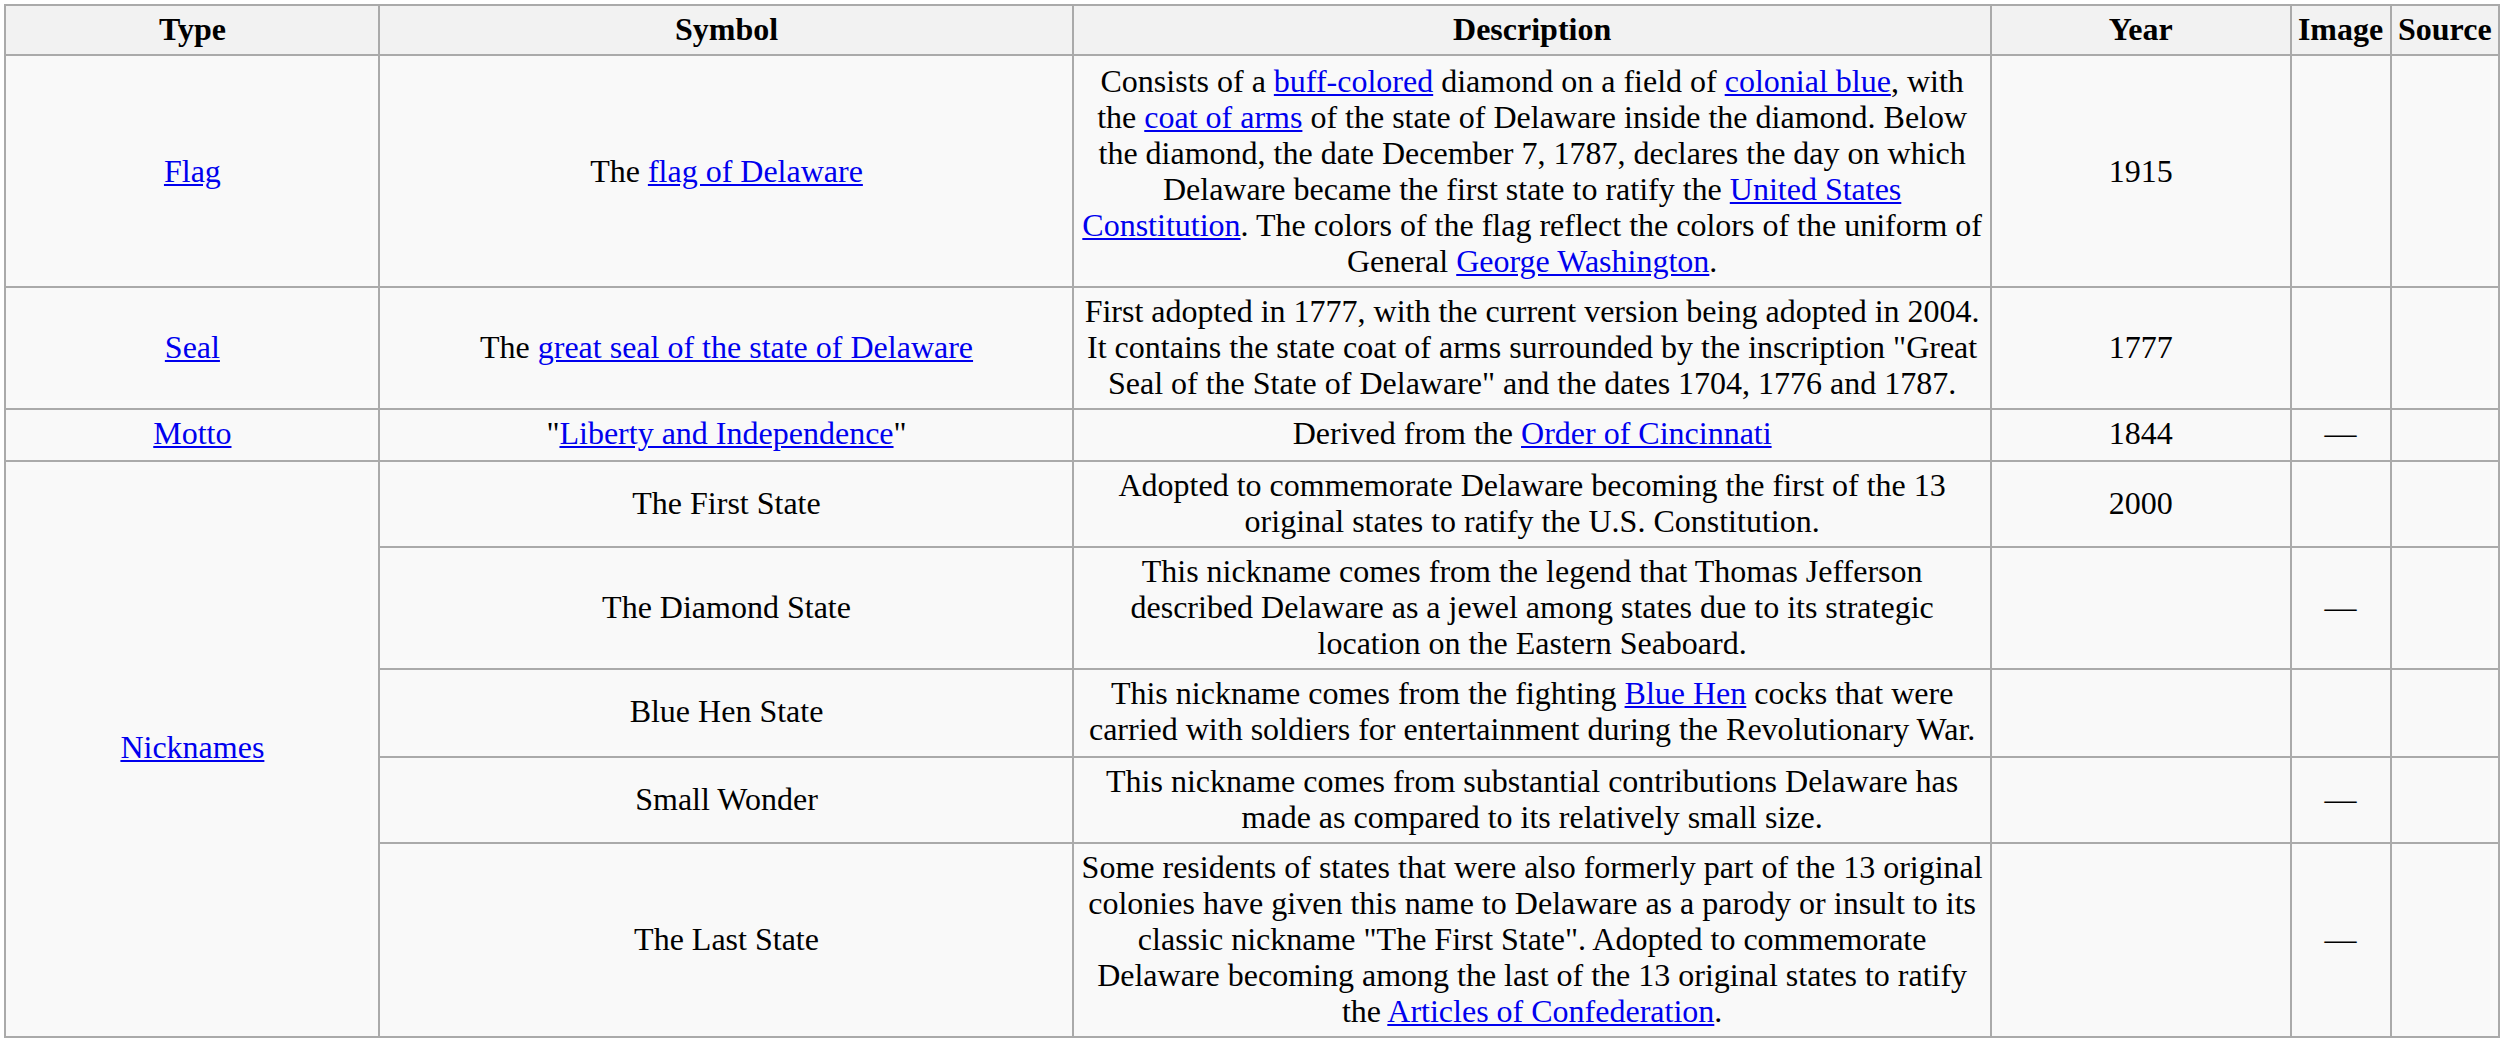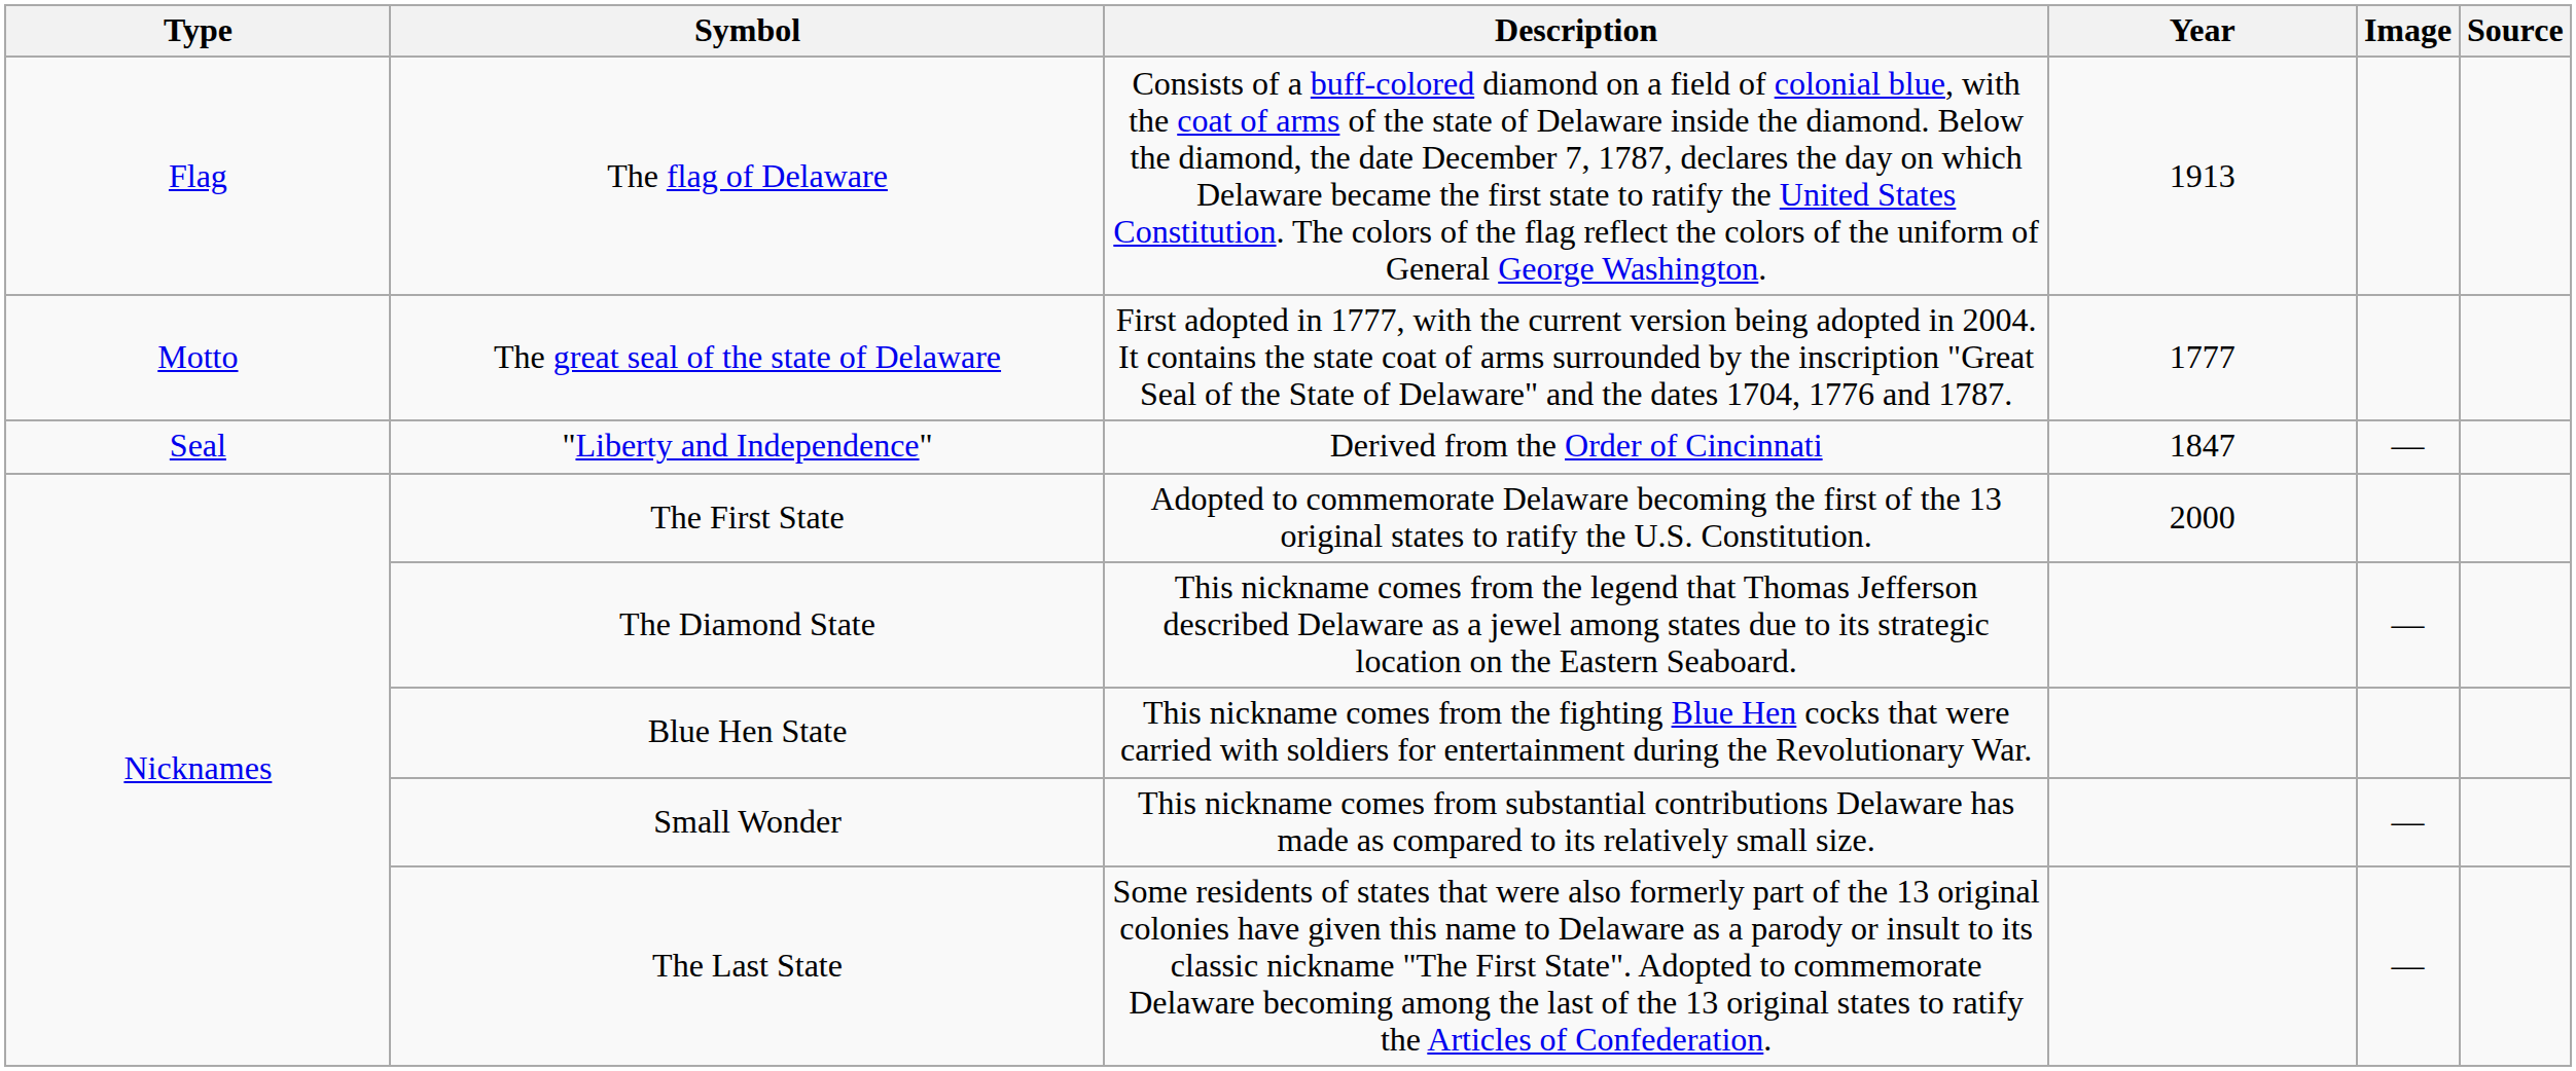 <table class="wikitable" style="text-align:center;">
 <tr>
 <th style="width:16%;">Type</th>
 <th style="width:30%;">Symbol</th>
 <th style="width:40%;">Description</th>
 <th style="width:13%;">Year</th>
 <th style="width:13%;">Image</th>
 <th style="width:10%;">Source</th>
 </tr>
 <tr>
 <td><a href='#'>Flag</a></td>
 <td>The <a href='#'>flag of Delaware</a></td>
 <td>Consists of a <a href='#'>buff-colored</a> diamond on a field of <a href='#'>colonial blue</a>, with the <a href='#'>coat of arms</a> of the state of Delaware inside the diamond. Below the diamond, the date December 7, 1787, declares the day on which Delaware became the first state to ratify the <a href='#'>United States Constitution</a>. The colors of the flag reflect the colors of the uniform of General <a href='#'>George Washington</a>.</td>
-<td>1915</td>
+<td>1913</td>
 <td></td>
 <td></td>
 </tr>
 <tr>
-<td><a href='#'>Seal</a></td>
+<td><a href='#'>Motto</a></td>
 <td>The <a href='#'>great seal of the state of Delaware</a></td>
 <td>First adopted in 1777, with the current version being adopted in 2004. It contains the state coat of arms surrounded by the inscription "Great Seal of the State of Delaware" and the dates 1704, 1776 and 1787.</td>
 <td>1777</td>
 <td></td>
 <td></td>
 </tr>
 <tr>
-<td><a href='#'>Motto</a></td>
+<td><a href='#'>Seal</a></td>
 <td>"<a href='#'>Liberty and Independence</a>"</td>
 <td>Derived from the <a href='#'>Order of Cincinnati</a></td>
-<td>1844</td>
+<td>1847</td>
 <td>—</td>
 <td></td>
 </tr>
 <tr>
 <td rowspan="5"><a href='#'>Nicknames</a></td>
 <td>The First State</td>
 <td>Adopted to commemorate Delaware becoming the first of the 13 original states to ratify the U.S. Constitution.</td>
 <td>2000</td>
 <td></td>
 <td></td>
 </tr>
 <tr>
 <td>The Diamond State</td>
 <td>This nickname comes from the legend that Thomas Jefferson described Delaware as a jewel among states due to its strategic location on the Eastern Seaboard.</td>
 <td></td>
 <td>—</td>
 <td></td>
 </tr>
 <tr>
 <td>Blue Hen State</td>
 <td>This nickname comes from the fighting <a href='#'>Blue Hen</a> cocks that were carried with soldiers for entertainment during the Revolutionary War.</td>
 <td></td>
 <td></td>
 <td></td>
 </tr>
 <tr>
 <td>Small Wonder</td>
 <td>This nickname comes from substantial contributions Delaware has made as compared to its relatively small size.</td>
 <td></td>
 <td>—</td>
 <td></td>
 </tr>
 <tr>
 <td>The Last State</td>
 <td>Some residents of states that were also formerly part of the 13 original colonies have given this name to Delaware as a parody or insult to its classic nickname "The First State". Adopted to commemorate Delaware becoming among the last of the 13 original states to ratify the <a href='#'>Articles of Confederation</a>.</td>
 <td></td>
 <td>—</td>
 </tr>
 </table>
